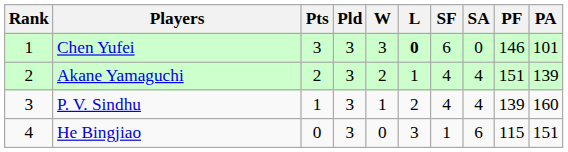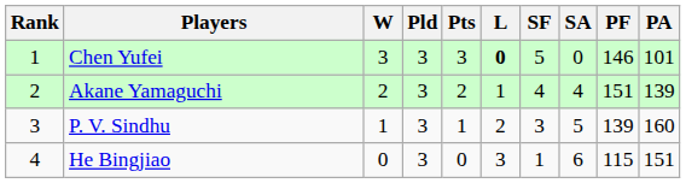 <table class="wikitable" style="font-size:90%; text-align:center">
 <tr>
 <th width="20">Rank</th>
 <th width="200">Players</th>
+<th width="20">W</th>
+<th width="20">Pld</th>
 <th width="20">Pts</th>
-<th width="20">Pld</th>
-<th width="20">W</th>
 <th width="20">L</th>
 <th width="20">SF</th>
 <th width="20">SA</th>
 <th width="20">PF</th>
 <th width="20">PA</th>
 </tr>
 <tr bgcolor="#ccffcc">
 <td>1</td>
 <td align="left"> <a href='#'>Chen Yufei</a></td>
 <td>3</td>
 <td>3</td>
 <td>3</td>
 <td><strong>0</strong></td>
-<td>6</td>
+<td>5</td>
 <td>0</td>
 <td>146</td>
 <td>101</td>
 </tr>
 <tr bgcolor="#ccffcc">
 <td>2</td>
 <td align="left"> <a href='#'>Akane Yamaguchi</a></td>
 <td>2</td>
 <td>3</td>
 <td>2</td>
 <td>1</td>
 <td>4</td>
 <td>4</td>
 <td>151</td>
 <td>139</td>
 </tr>
 <tr bgcolor="">
 <td>3</td>
 <td align="left"> <a href='#'>P. V. Sindhu</a></td>
 <td>1</td>
 <td>3</td>
 <td>1</td>
 <td>2</td>
-<td>4</td>
-<td>4</td>
+<td>3</td>
+<td>5</td>
 <td>139</td>
 <td>160</td>
 </tr>
 <tr bgcolor="">
 <td>4</td>
 <td align="left"> <a href='#'>He Bingjiao</a></td>
 <td>0</td>
 <td>3</td>
 <td>0</td>
 <td>3</td>
 <td>1</td>
 <td>6</td>
 <td>115</td>
 <td>151</td>
 </tr>
 </table>
